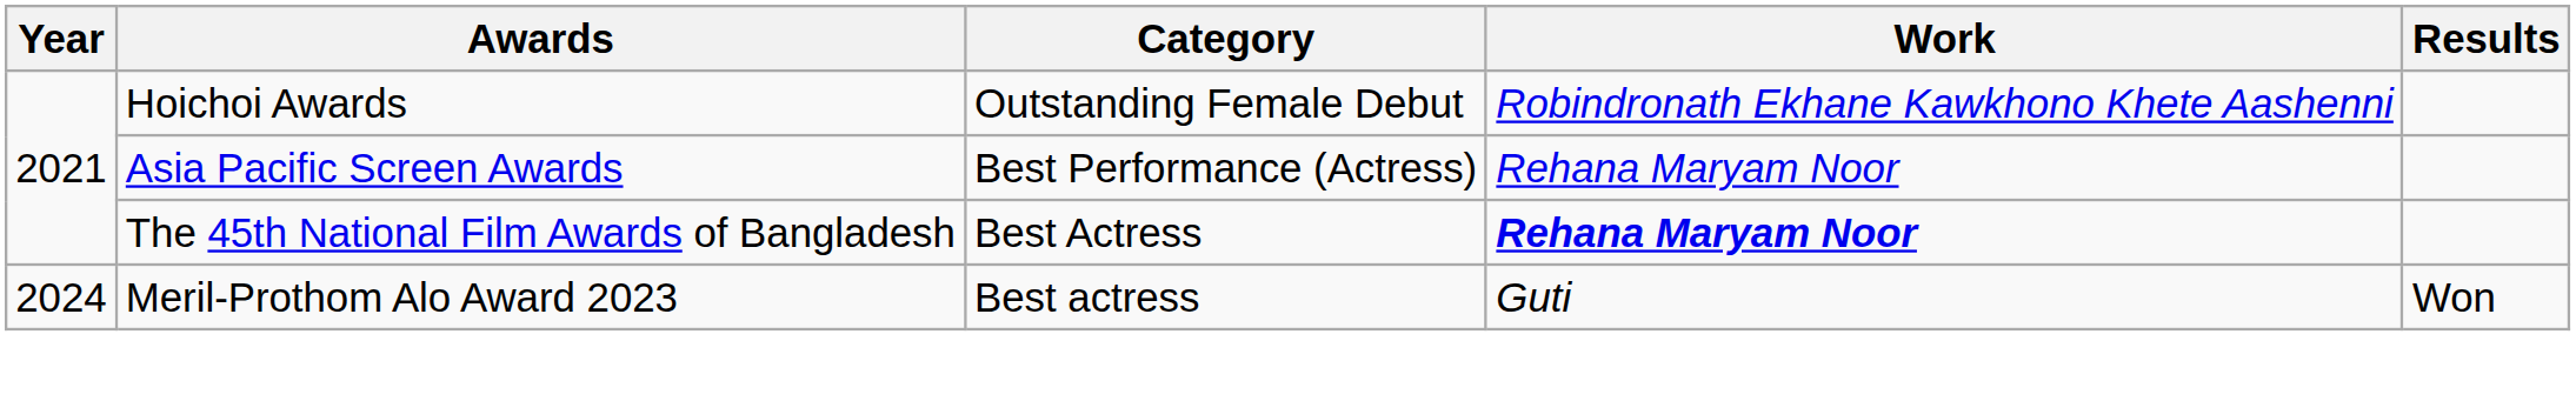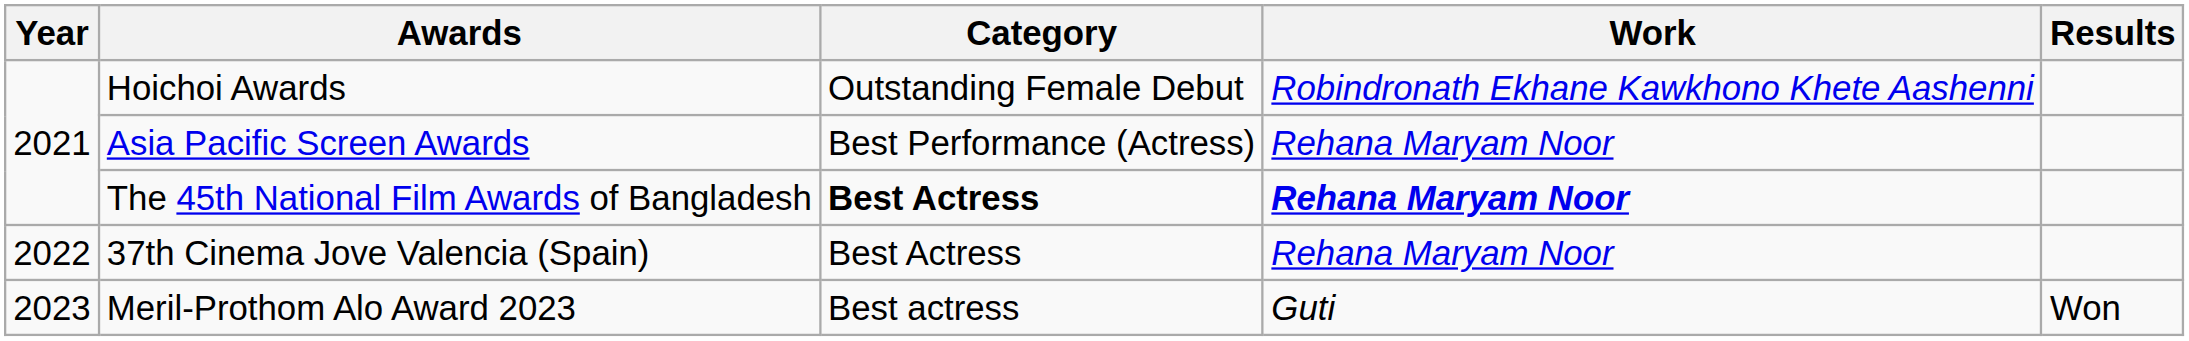 <table class="wikitable" style="font-size: 95%;">
 <tr>
 <th>Year</th>
 <th>Awards</th>
 <th>Category</th>
 <th>Work</th>
 <th>Results</th>
 </tr>
 <tr>
 <td rowspan="3">2021</td>
 <td>Hoichoi Awards</td>
 <td>Outstanding Female Debut</td>
 <td><em><a href='#'>Robindronath Ekhane Kawkhono Khete Aashenni</a></em></td>
 <td></td>
 </tr>
 <tr>
 <td><a href='#'>Asia Pacific Screen Awards</a></td>
 <td>Best Performance (Actress)</td>
 <td><em><a href='#'>Rehana Maryam Noor</a></em></td>
 <td></td>
 </tr>
 <tr>
 <td>The <a href='#'>45th National Film Awards</a> of Bangladesh</td>
-<td>Best Actress</td>
+<td><strong>Best Actress</strong></td>
 <td><strong><em><a href='#'>Rehana Maryam Noor</a></em></strong></td>
 <td></td>
 </tr>
 <tr>
-<td>2024</td>
+<td>2022</td>
+<td>37th Cinema Jove Valencia (Spain)</td>
+<td>Best Actress</td>
+<td><em><a href='#'>Rehana Maryam Noor</a></em></td>
+<td></td>
+</tr>
+<tr>
+<td>2023</td>
 <td>Meril-Prothom Alo Award 2023</td>
 <td>Best actress</td>
 <td><em>Guti</em></td>
 <td>Won</td>
 </tr>
 </table>
